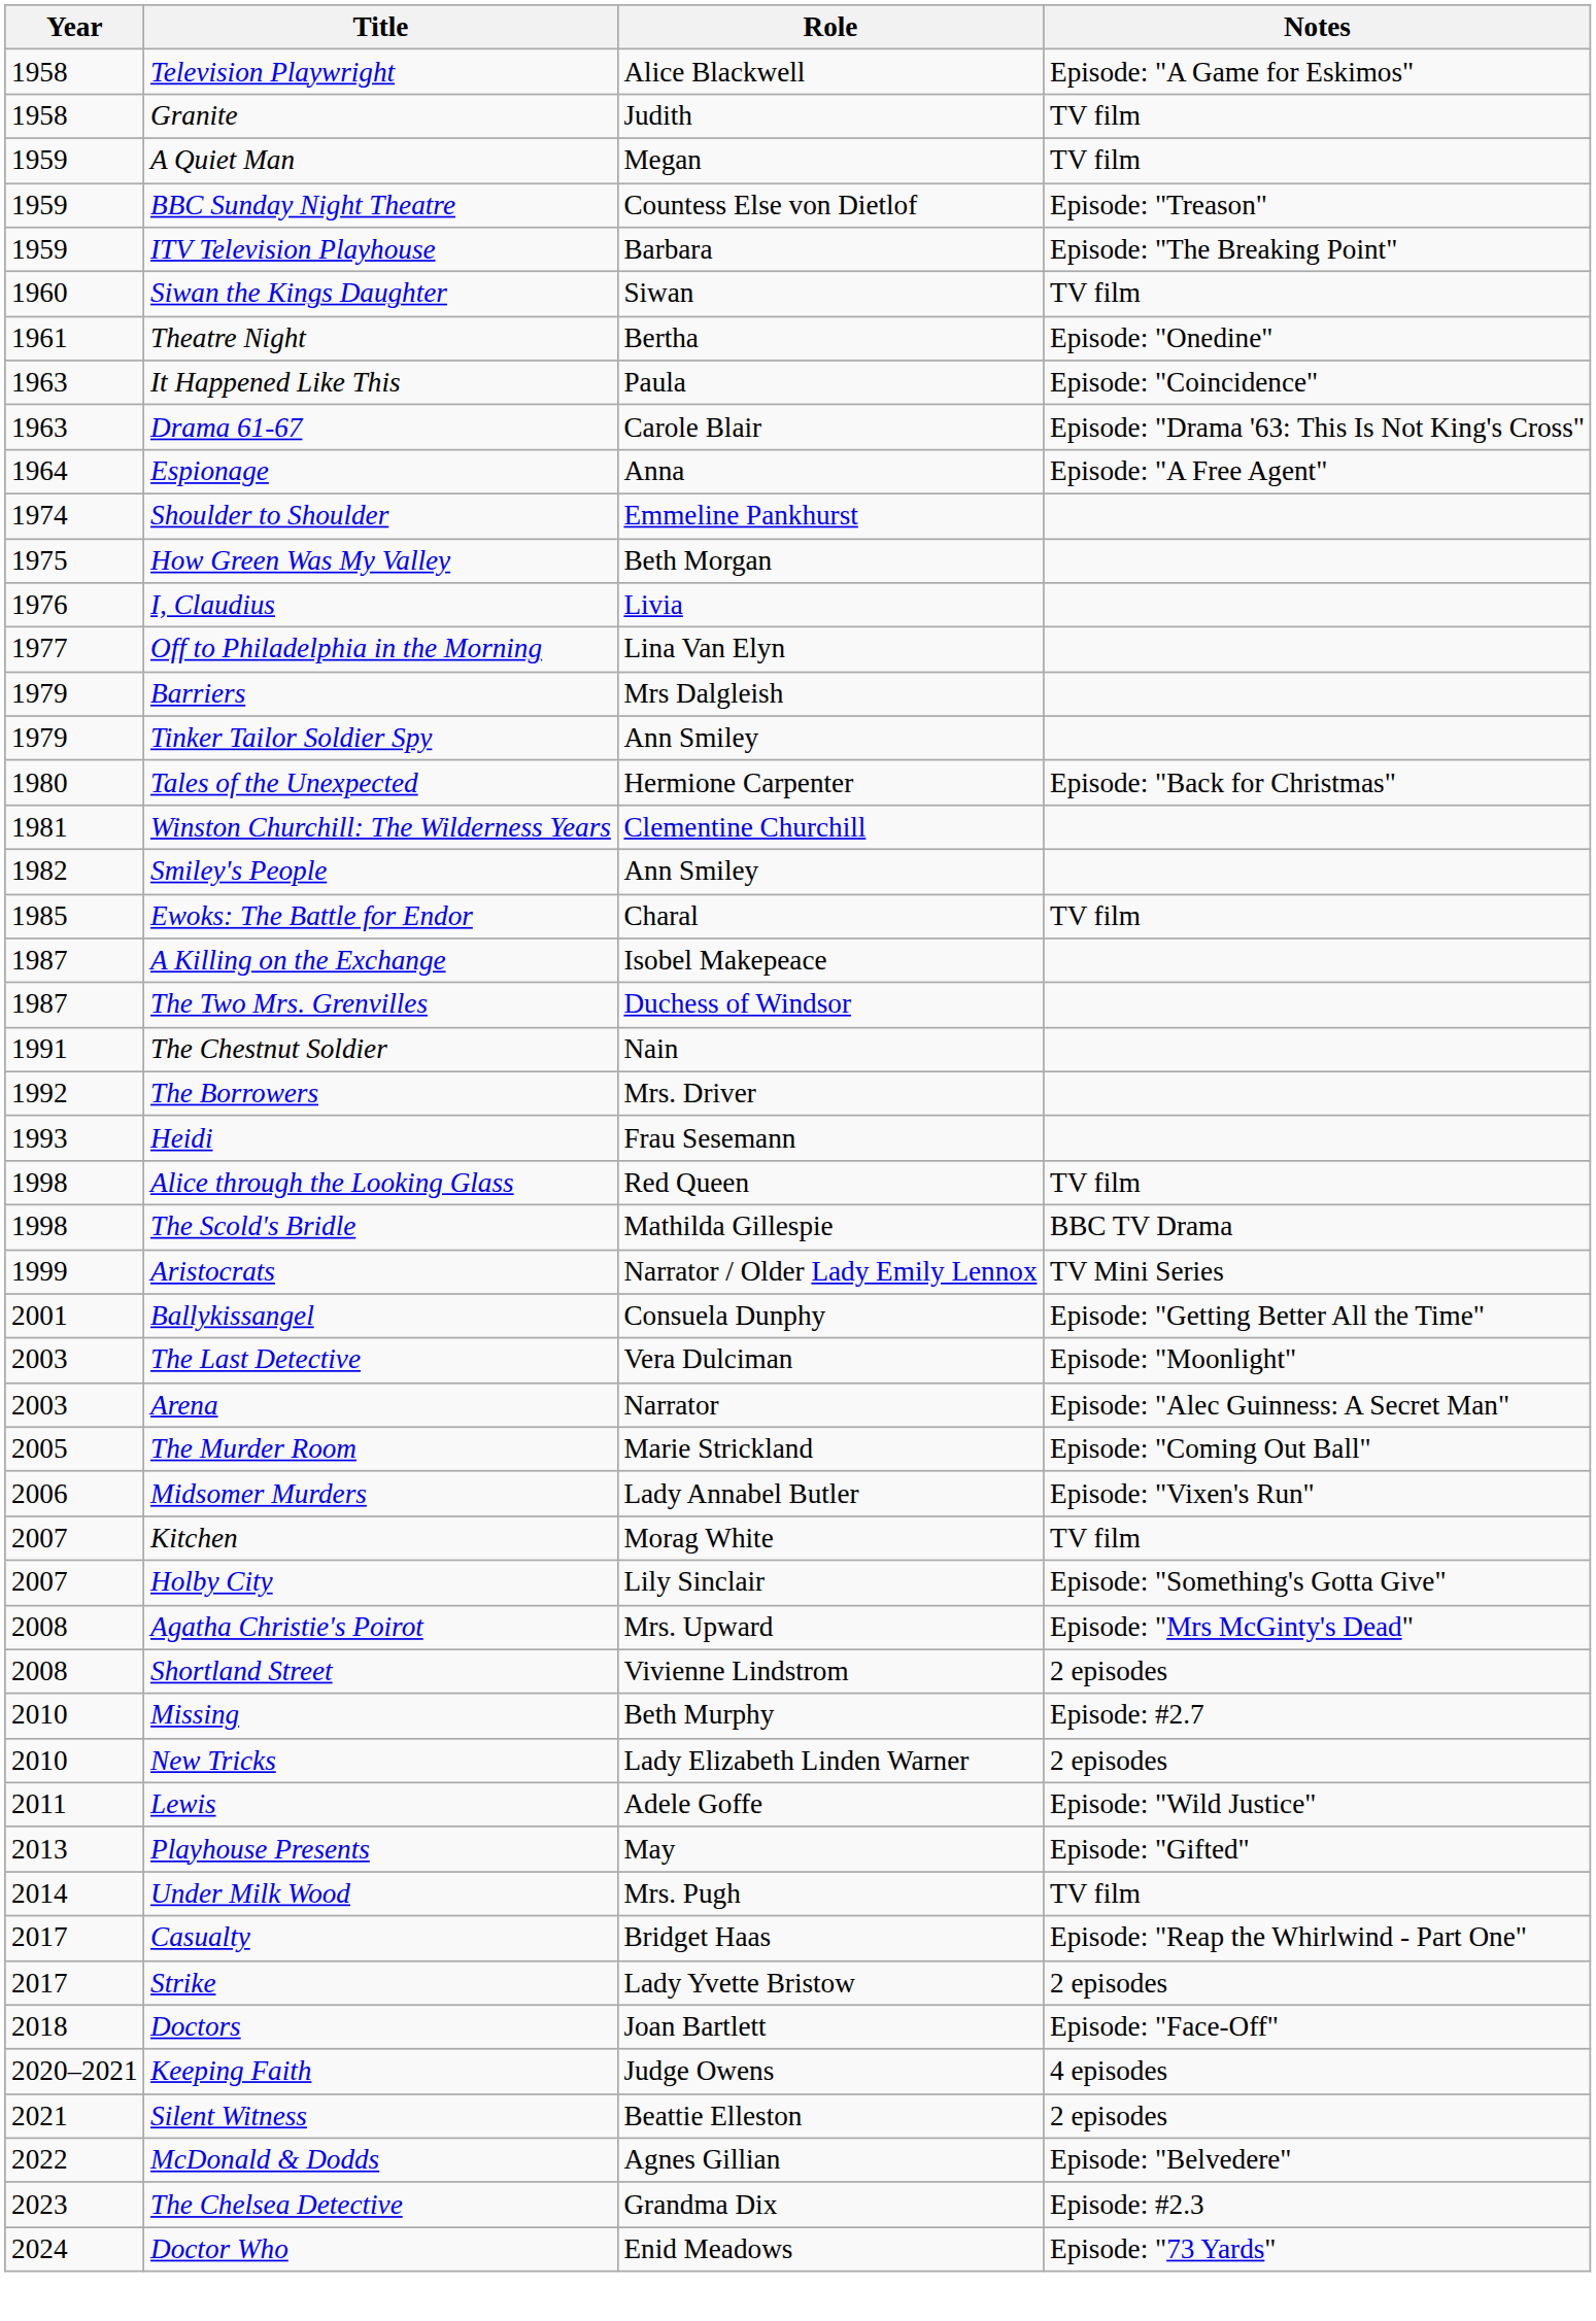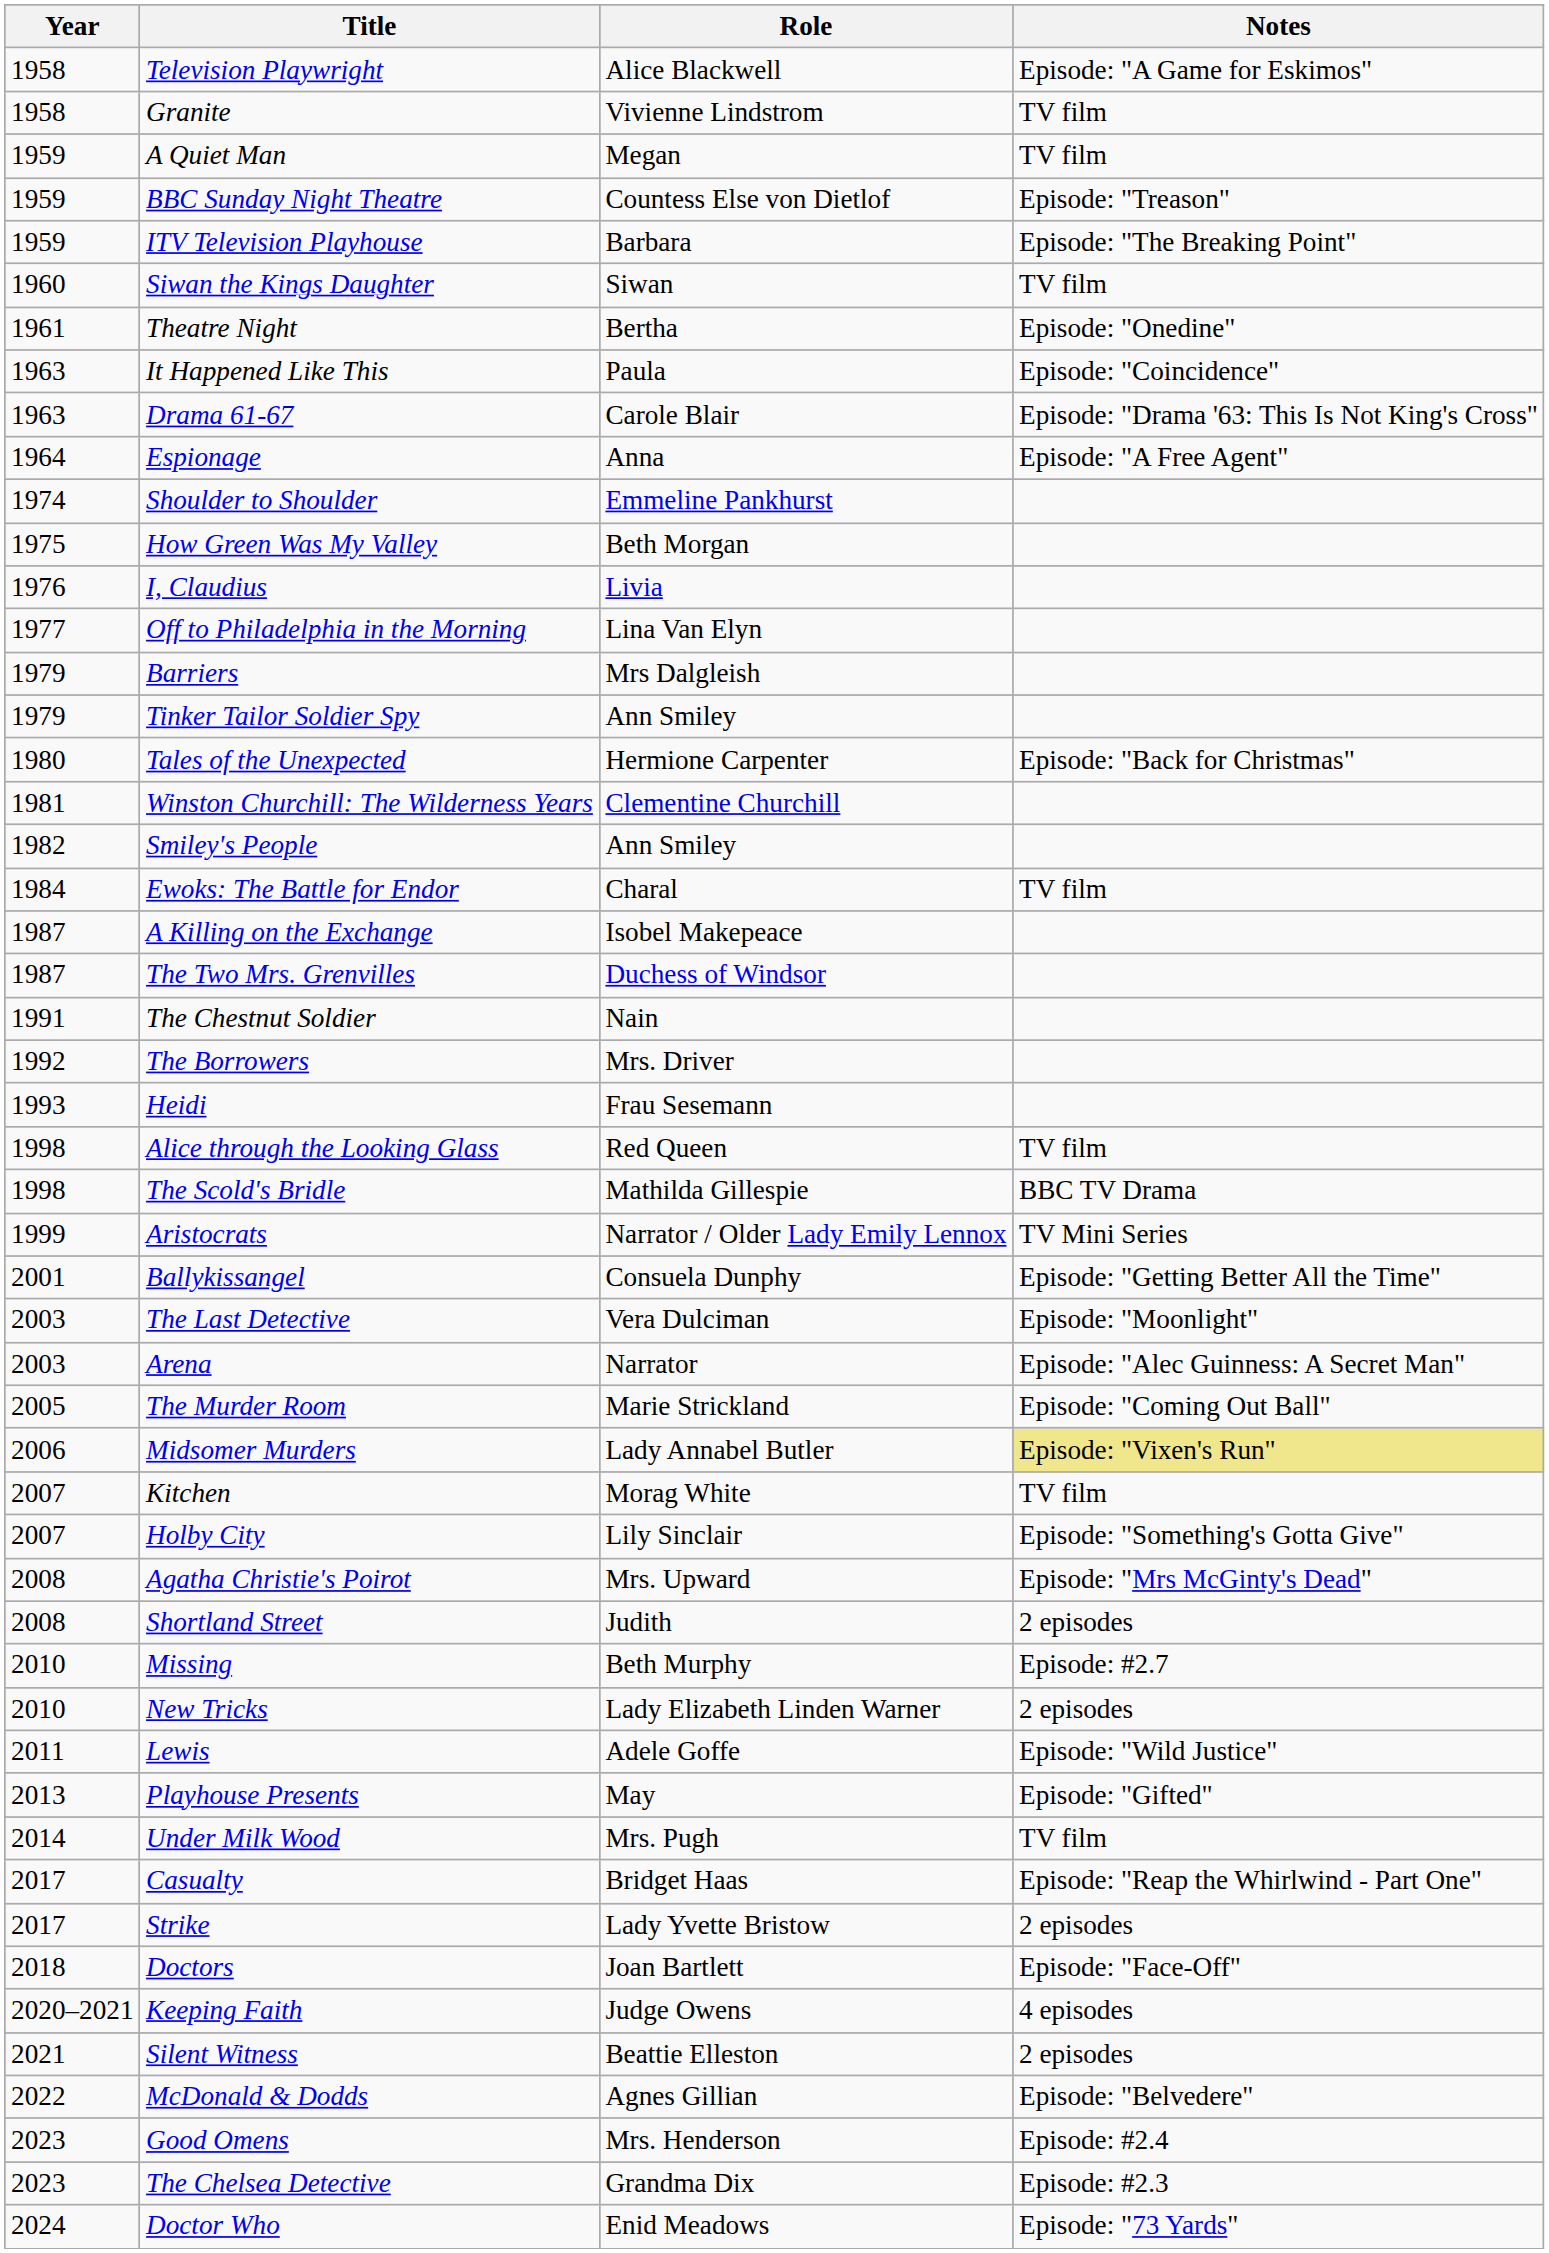 <table class="wikitable sortable">
 <tr>
 <th>Year</th>
 <th>Title</th>
 <th>Role</th>
 <th>Notes</th>
 </tr>
 <tr>
 <td>1958</td>
 <td><em><a href='#'>Television Playwright</a></em></td>
 <td>Alice Blackwell</td>
 <td>Episode: "A Game for Eskimos"</td>
 </tr>
 <tr>
 <td>1958</td>
 <td><em>Granite</em></td>
-<td>Judith</td>
+<td>Vivienne Lindstrom</td>
 <td>TV film</td>
 </tr>
 <tr>
 <td>1959</td>
 <td><em>A Quiet Man</em></td>
 <td>Megan</td>
 <td>TV film</td>
 </tr>
 <tr>
 <td>1959</td>
 <td><em><a href='#'>BBC Sunday Night Theatre</a></em></td>
 <td>Countess Else von Dietlof</td>
 <td>Episode: "Treason"</td>
 </tr>
 <tr>
 <td>1959</td>
 <td><em><a href='#'>ITV Television Playhouse</a></em></td>
 <td>Barbara</td>
 <td>Episode: "The Breaking Point"</td>
 </tr>
 <tr>
 <td>1960</td>
 <td><em><a href='#'>Siwan the Kings Daughter</a></em></td>
 <td>Siwan</td>
 <td>TV film</td>
 </tr>
 <tr>
 <td>1961</td>
 <td><em>Theatre Night</em></td>
 <td>Bertha</td>
 <td>Episode: "Onedine"</td>
 </tr>
 <tr>
 <td>1963</td>
 <td><em>It Happened Like This</em></td>
 <td>Paula</td>
 <td>Episode: "Coincidence"</td>
 </tr>
 <tr>
 <td>1963</td>
 <td><em><a href='#'>Drama 61-67</a></em></td>
 <td>Carole Blair</td>
 <td>Episode: "Drama '63: This Is Not King's Cross"</td>
 </tr>
 <tr>
 <td>1964</td>
 <td><em><a href='#'>Espionage</a></em></td>
 <td>Anna</td>
 <td>Episode: "A Free Agent"</td>
 </tr>
 <tr>
 <td>1974</td>
 <td><em><a href='#'>Shoulder to Shoulder</a></em></td>
 <td><a href='#'>Emmeline Pankhurst</a></td>
 <td></td>
 </tr>
 <tr>
 <td>1975</td>
 <td><em><a href='#'>How Green Was My Valley</a></em></td>
 <td>Beth Morgan</td>
 <td></td>
 </tr>
 <tr>
 <td>1976</td>
 <td><em><a href='#'>I, Claudius</a></em></td>
 <td><a href='#'>Livia</a></td>
 <td></td>
 </tr>
 <tr>
 <td>1977</td>
 <td><em><a href='#'>Off to Philadelphia in the Morning</a></em></td>
 <td>Lina Van Elyn</td>
 <td></td>
 </tr>
 <tr>
 <td>1979</td>
 <td><em><a href='#'>Barriers</a></em></td>
 <td>Mrs Dalgleish</td>
 <td></td>
 </tr>
 <tr>
 <td>1979</td>
 <td><em><a href='#'>Tinker Tailor Soldier Spy</a></em></td>
 <td>Ann Smiley</td>
 <td></td>
 </tr>
 <tr>
 <td>1980</td>
 <td><em><a href='#'>Tales of the Unexpected</a></em></td>
 <td>Hermione Carpenter</td>
 <td>Episode: "Back for Christmas"</td>
 </tr>
 <tr>
 <td>1981</td>
 <td><em><a href='#'>Winston Churchill: The Wilderness Years</a></em></td>
 <td><a href='#'>Clementine Churchill</a></td>
 <td></td>
 </tr>
 <tr>
 <td>1982</td>
 <td><em><a href='#'>Smiley's People</a></em></td>
 <td>Ann Smiley</td>
 <td></td>
 </tr>
 <tr>
-<td>1985</td>
+<td>1984</td>
 <td><em><a href='#'>Ewoks: The Battle for Endor</a></em></td>
 <td>Charal</td>
 <td>TV film</td>
 </tr>
 <tr>
 <td>1987</td>
 <td><em><a href='#'>A Killing on the Exchange</a></em></td>
 <td>Isobel Makepeace</td>
 <td></td>
 </tr>
 <tr>
 <td>1987</td>
 <td><em><a href='#'>The Two Mrs. Grenvilles</a></em></td>
 <td><a href='#'>Duchess of Windsor</a></td>
 <td></td>
 </tr>
 <tr>
 <td>1991</td>
 <td><em>The Chestnut Soldier</em></td>
 <td>Nain</td>
 <td></td>
 </tr>
 <tr>
 <td>1992</td>
 <td><em><a href='#'>The Borrowers</a></em></td>
 <td>Mrs. Driver</td>
 <td></td>
 </tr>
 <tr>
 <td>1993</td>
 <td><em><a href='#'>Heidi</a></em></td>
 <td>Frau Sesemann</td>
 <td></td>
 </tr>
 <tr>
 <td>1998</td>
 <td><em><a href='#'>Alice through the Looking Glass</a></em></td>
 <td>Red Queen</td>
 <td>TV film</td>
 </tr>
 <tr>
 <td>1998</td>
 <td><em><a href='#'>The Scold's Bridle</a></em></td>
 <td>Mathilda Gillespie</td>
 <td>BBC TV Drama</td>
 </tr>
 <tr>
 <td>1999</td>
 <td><em><a href='#'>Aristocrats</a></em></td>
 <td>Narrator / Older <a href='#'>Lady Emily Lennox</a></td>
 <td>TV Mini Series</td>
 </tr>
 <tr>
 <td>2001</td>
 <td><em><a href='#'>Ballykissangel</a></em></td>
 <td>Consuela Dunphy</td>
 <td>Episode: "Getting Better All the Time"</td>
 </tr>
 <tr>
 <td>2003</td>
 <td><em><a href='#'>The Last Detective</a></em></td>
 <td>Vera Dulciman</td>
 <td>Episode: "Moonlight"</td>
 </tr>
 <tr>
 <td>2003</td>
 <td><em><a href='#'>Arena</a></em></td>
 <td>Narrator</td>
 <td>Episode: "Alec Guinness: A Secret Man"</td>
 </tr>
 <tr>
 <td>2005</td>
 <td><em><a href='#'>The Murder Room</a></em></td>
 <td>Marie Strickland</td>
 <td>Episode: "Coming Out Ball"</td>
 </tr>
 <tr>
 <td>2006</td>
 <td><em><a href='#'>Midsomer Murders</a></em></td>
 <td>Lady Annabel Butler</td>
-<td>Episode: "Vixen's Run"</td>
+<td style="background: khaki;">Episode: "Vixen's Run"</td>
 </tr>
 <tr>
 <td>2007</td>
 <td><em>Kitchen</em></td>
 <td>Morag White</td>
 <td>TV film</td>
 </tr>
 <tr>
 <td>2007</td>
 <td><em><a href='#'>Holby City</a></em></td>
 <td>Lily Sinclair</td>
 <td>Episode: "Something's Gotta Give"</td>
 </tr>
 <tr>
 <td>2008</td>
 <td><em><a href='#'>Agatha Christie's Poirot</a></em></td>
 <td>Mrs. Upward</td>
 <td>Episode: "<a href='#'>Mrs McGinty's Dead</a>"</td>
 </tr>
 <tr>
 <td>2008</td>
 <td><em><a href='#'>Shortland Street</a></em></td>
-<td>Vivienne Lindstrom</td>
+<td>Judith</td>
 <td>2 episodes</td>
 </tr>
 <tr>
 <td>2010</td>
 <td><em><a href='#'>Missing</a></em></td>
 <td>Beth Murphy</td>
 <td>Episode: #2.7</td>
 </tr>
 <tr>
 <td>2010</td>
 <td><em><a href='#'>New Tricks</a></em></td>
 <td>Lady Elizabeth Linden Warner</td>
 <td>2 episodes</td>
 </tr>
 <tr>
 <td>2011</td>
 <td><em><a href='#'>Lewis</a></em></td>
 <td>Adele Goffe</td>
 <td>Episode: "Wild Justice"</td>
 </tr>
 <tr>
 <td>2013</td>
 <td><em><a href='#'>Playhouse Presents</a></em></td>
 <td>May</td>
 <td>Episode: "Gifted"</td>
 </tr>
 <tr>
 <td>2014</td>
 <td><em><a href='#'>Under Milk Wood</a></em></td>
 <td>Mrs. Pugh</td>
 <td>TV film</td>
 </tr>
 <tr>
 <td>2017</td>
 <td><em><a href='#'>Casualty</a></em></td>
 <td>Bridget Haas</td>
 <td>Episode: "Reap the Whirlwind - Part One"</td>
 </tr>
 <tr>
 <td>2017</td>
 <td><em><a href='#'>Strike</a></em></td>
 <td>Lady Yvette Bristow</td>
 <td>2 episodes</td>
 </tr>
 <tr>
 <td>2018</td>
 <td><em><a href='#'>Doctors</a></em></td>
 <td>Joan Bartlett</td>
 <td>Episode: "Face-Off"</td>
 </tr>
 <tr>
 <td>2020–2021</td>
 <td><em><a href='#'>Keeping Faith</a></em></td>
 <td>Judge Owens</td>
 <td>4 episodes</td>
 </tr>
 <tr>
 <td>2021</td>
 <td><em><a href='#'>Silent Witness</a></em></td>
 <td>Beattie Elleston</td>
 <td>2 episodes</td>
 </tr>
 <tr>
 <td>2022</td>
 <td><em><a href='#'>McDonald & Dodds</a></em></td>
 <td>Agnes Gillian</td>
 <td>Episode: "Belvedere"</td>
 </tr>
 <tr>
 <td>2023</td>
+<td><em><a href='#'>Good Omens</a></em></td>
+<td>Mrs. Henderson</td>
+<td>Episode: #2.4</td>
+</tr>
+<tr>
+<td>2023</td>
 <td><em><a href='#'>The Chelsea Detective</a></em></td>
 <td>Grandma Dix</td>
 <td>Episode: #2.3</td>
 </tr>
 <tr>
 <td>2024</td>
 <td><em><a href='#'>Doctor Who</a></em></td>
 <td>Enid Meadows</td>
 <td>Episode: "<a href='#'>73 Yards</a>"</td>
 </tr>
 </table>
